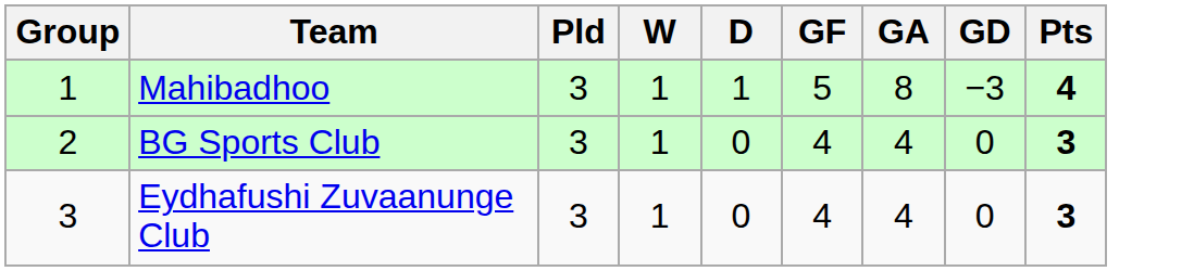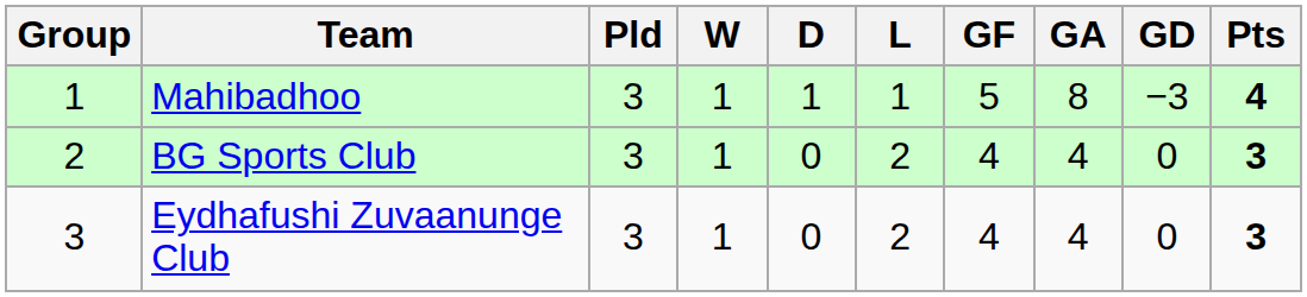 <table class="wikitable" style="text-align: center;">
 <tr>
 <th width="50">Group</th>
 <th width="180">Team</th>
 <th width="30">Pld</th>
 <th width="30">W</th>
 <th width="30">D</th>
+<th width="30">L</th>
 <th width="30">GF</th>
 <th width="30">GA</th>
 <th width="30">GD</th>
 <th width="30">Pts</th>
 </tr>
 <tr style="background:#ccffcc;">
 <td>1</td>
 <td style="text-align:left;"><a href='#'>Mahibadhoo</a></td>
 <td>3</td>
+<td>1</td>
 <td>1</td>
 <td>1</td>
 <td>5</td>
 <td>8</td>
 <td>−3</td>
 <td><strong>4</strong></td>
 </tr>
 <tr style="background:#ccffcc;">
 <td>2</td>
 <td style="text-align:left;"><a href='#'>BG Sports Club</a></td>
 <td>3</td>
 <td>1</td>
 <td>0</td>
+<td>2</td>
 <td>4</td>
 <td>4</td>
 <td>0</td>
 <td><strong>3</strong></td>
 </tr>
 <tr>
 <td>3</td>
 <td style="text-align:left;"><a href='#'>Eydhafushi Zuvaanunge Club</a></td>
 <td>3</td>
 <td>1</td>
 <td>0</td>
+<td>2</td>
 <td>4</td>
 <td>4</td>
 <td>0</td>
 <td><strong>3</strong></td>
 </tr>
 </table>
